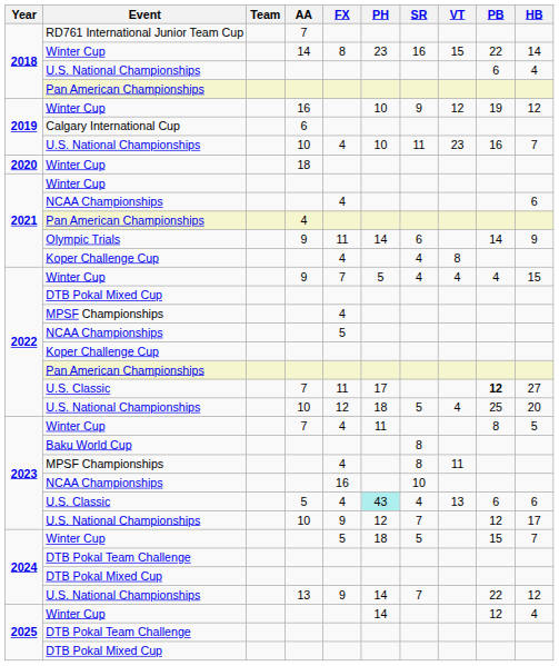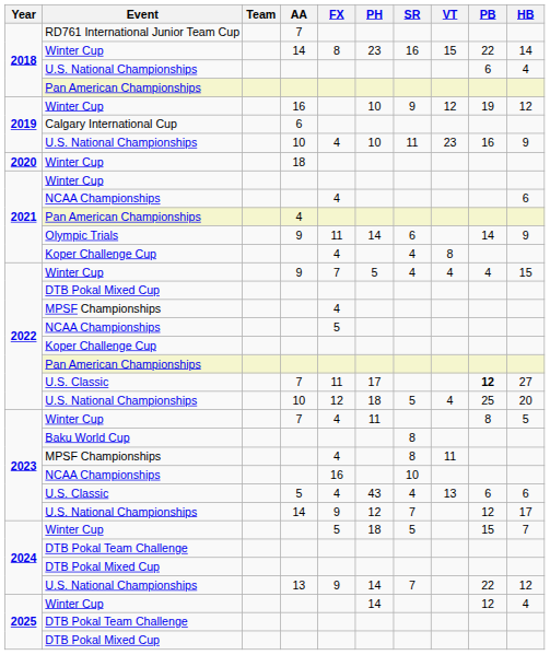 <table class="wikitable sortable" style="text-align:center; font-size:95%;">
 <tr>
 <th width=7% class=unsortable>Year</th>
 <th width=37% class=unsortable>Event</th>
 <th width=7% class=unsortable>Team</th>
 <th width=7% class=unsortable>AA</th>
 <th width=7% class=unsortable><a href='#'>FX</a></th>
 <th width=7% class=unsortable><a href='#'>PH</a></th>
 <th width=7% class=unsortable><a href='#'>SR</a></th>
 <th width=7% class=unsortable><a href='#'>VT</a></th>
 <th width=7% class=unsortable><a href='#'>PB</a></th>
 <th width=7% class=unsortable><a href='#'>HB</a></th>
 </tr>
 <tr>
 <td rowspan="4"><strong><a href='#'>2018</a></strong></td>
 <td align=left>RD761 International Junior Team Cup</td>
 <td></td>
 <td>7</td>
 <td></td>
 <td></td>
 <td></td>
 <td></td>
 <td></td>
 <td></td>
 </tr>
 <tr>
 <td align=left><a href='#'>Winter Cup</a></td>
 <td></td>
 <td>14</td>
 <td>8</td>
 <td>23</td>
 <td>16</td>
 <td>15</td>
 <td>22</td>
 <td>14</td>
 </tr>
 <tr>
 <td align=left><a href='#'>U.S. National Championships</a></td>
 <td></td>
 <td></td>
 <td></td>
 <td></td>
 <td></td>
 <td></td>
 <td>6</td>
 <td>4</td>
 </tr>
 <tr bgcolor=#F5F6CE>
 <td align=left><a href='#'>Pan American Championships</a></td>
 <td></td>
 <td></td>
 <td></td>
 <td></td>
 <td></td>
 <td></td>
 <td></td>
 <td></td>
 </tr>
 <tr>
 <td rowspan="3"><strong><a href='#'>2019</a></strong></td>
 <td align=left><a href='#'>Winter Cup</a></td>
 <td></td>
 <td>16</td>
 <td></td>
 <td>10</td>
 <td>9</td>
 <td>12</td>
 <td>19</td>
 <td>12</td>
 </tr>
 <tr>
 <td align=left>Calgary International Cup</td>
 <td></td>
 <td>6</td>
 <td></td>
 <td></td>
 <td></td>
 <td></td>
 <td></td>
 <td></td>
 </tr>
 <tr>
 <td align=left><a href='#'>U.S. National Championships</a></td>
 <td></td>
 <td>10</td>
 <td>4</td>
 <td>10</td>
 <td>11</td>
 <td>23</td>
 <td>16</td>
-<td>7</td>
+<td>9</td>
 </tr>
 <tr>
 <td rowspan="1"><strong><a href='#'>2020</a></strong></td>
 <td align=left><a href='#'>Winter Cup</a></td>
 <td></td>
 <td>18</td>
 <td></td>
 <td></td>
 <td></td>
 <td></td>
 <td></td>
 <td></td>
 </tr>
 <tr>
 <td rowspan="5"><strong><a href='#'>2021</a></strong></td>
 <td align=left><a href='#'>Winter Cup</a></td>
 <td></td>
 <td></td>
 <td></td>
 <td></td>
 <td></td>
 <td></td>
 <td></td>
 <td></td>
 </tr>
 <tr>
 <td align=left><a href='#'>NCAA Championships</a></td>
 <td></td>
 <td></td>
 <td>4</td>
 <td></td>
 <td></td>
 <td></td>
 <td></td>
 <td>6</td>
 </tr>
 <tr bgcolor=#F5F6CE>
 <td align=left><a href='#'>Pan American Championships</a></td>
 <td></td>
 <td>4</td>
 <td></td>
 <td></td>
 <td></td>
 <td></td>
 <td></td>
 <td></td>
 </tr>
 <tr>
 <td align=left><a href='#'>Olympic Trials</a></td>
 <td></td>
 <td>9</td>
 <td>11</td>
 <td>14</td>
 <td>6</td>
 <td></td>
 <td>14</td>
 <td>9</td>
 </tr>
 <tr>
 <td align=left><a href='#'>Koper Challenge Cup</a></td>
 <td></td>
 <td></td>
 <td>4</td>
 <td></td>
 <td>4</td>
 <td>8</td>
 <td></td>
 <td></td>
 </tr>
 <tr>
 <td rowspan="8"><strong><a href='#'>2022</a></strong></td>
 <td align=left><a href='#'>Winter Cup</a></td>
 <td></td>
 <td>9</td>
 <td>7</td>
 <td>5</td>
 <td>4</td>
 <td>4</td>
 <td>4</td>
 <td>15</td>
 </tr>
 <tr>
 <td align=left><a href='#'>DTB Pokal Mixed Cup</a></td>
 <td></td>
 <td></td>
 <td></td>
 <td></td>
 <td></td>
 <td></td>
 <td></td>
 <td></td>
 </tr>
 <tr>
 <td align=left><a href='#'>MPSF</a> Championships</td>
 <td></td>
 <td></td>
 <td>4</td>
 <td></td>
 <td></td>
 <td></td>
 <td></td>
 <td></td>
 </tr>
 <tr>
 <td align=left><a href='#'>NCAA Championships</a></td>
 <td></td>
 <td></td>
 <td>5</td>
 <td></td>
 <td></td>
 <td></td>
 <td></td>
 <td></td>
 </tr>
 <tr>
 <td align=left><a href='#'>Koper Challenge Cup</a></td>
 <td></td>
 <td></td>
 <td></td>
 <td></td>
 <td></td>
 <td></td>
 <td></td>
 <td></td>
 </tr>
 <tr bgcolor=#F5F6CE>
 <td align=left><a href='#'>Pan American Championships</a></td>
 <td></td>
 <td></td>
 <td></td>
 <td></td>
 <td></td>
 <td></td>
 <td></td>
 <td></td>
 </tr>
 <tr>
 <td align=left><a href='#'>U.S. Classic</a></td>
 <td></td>
 <td>7</td>
 <td>11</td>
 <td>17</td>
 <td></td>
 <td></td>
 <td><strong>12</strong></td>
 <td>27</td>
 </tr>
 <tr>
 <td align=left><a href='#'>U.S. National Championships</a></td>
 <td></td>
 <td>10</td>
 <td>12</td>
 <td>18</td>
 <td>5</td>
 <td>4</td>
 <td>25</td>
 <td>20</td>
 </tr>
 <tr>
 <td rowspan="6"><strong><a href='#'>2023</a></strong></td>
 <td align=left><a href='#'>Winter Cup</a></td>
 <td></td>
 <td>7</td>
 <td>4</td>
 <td>11</td>
 <td></td>
 <td></td>
 <td>8</td>
 <td>5</td>
 </tr>
 <tr>
 <td align=left><a href='#'>Baku World Cup</a></td>
 <td></td>
 <td></td>
 <td></td>
 <td></td>
 <td>8</td>
 <td></td>
 <td></td>
 <td></td>
 </tr>
 <tr>
 <td align=left>MPSF Championships</td>
 <td></td>
 <td></td>
 <td>4</td>
 <td></td>
 <td>8</td>
 <td>11</td>
 <td></td>
 <td></td>
 </tr>
 <tr>
 <td align=left><a href='#'>NCAA Championships</a></td>
 <td></td>
 <td></td>
 <td>16</td>
 <td></td>
 <td>10</td>
 <td></td>
 <td></td>
 <td></td>
 </tr>
 <tr>
 <td align=left><a href='#'>U.S. Classic</a></td>
 <td></td>
 <td>5</td>
 <td>4</td>
-<td style="background: paleturquoise;">43</td>
+<td>43</td>
 <td>4</td>
 <td>13</td>
 <td>6</td>
 <td>6</td>
 </tr>
 <tr>
 <td align=left><a href='#'>U.S. National Championships</a></td>
 <td></td>
-<td>10</td>
+<td>14</td>
 <td>9</td>
 <td>12</td>
 <td>7</td>
 <td></td>
 <td>12</td>
 <td>17</td>
 </tr>
 <tr>
 <td rowspan="4"><strong><a href='#'>2024</a></strong></td>
 <td align=left><a href='#'>Winter Cup</a></td>
 <td></td>
 <td></td>
 <td>5</td>
 <td>18</td>
 <td>5</td>
 <td></td>
 <td>15</td>
 <td>7</td>
 </tr>
 <tr>
 <td align=left><a href='#'>DTB Pokal Team Challenge</a></td>
 <td></td>
 <td></td>
 <td></td>
 <td></td>
 <td></td>
 <td></td>
 <td></td>
 <td></td>
 </tr>
 <tr>
 <td align=left><a href='#'>DTB Pokal Mixed Cup</a></td>
 <td></td>
 <td></td>
 <td></td>
 <td></td>
 <td></td>
 <td></td>
 <td></td>
 <td></td>
 </tr>
 <tr>
 <td align=left><a href='#'>U.S. National Championships</a></td>
 <td></td>
 <td>13</td>
 <td>9</td>
 <td>14</td>
 <td>7</td>
 <td></td>
 <td>22</td>
 <td>12</td>
 </tr>
 <tr>
 <td rowspan="3"><strong><a href='#'>2025</a></strong></td>
 <td align=left><a href='#'>Winter Cup</a></td>
 <td></td>
 <td></td>
 <td></td>
 <td>14</td>
 <td></td>
 <td></td>
 <td>12</td>
 <td>4</td>
 </tr>
 <tr>
 <td align=left><a href='#'>DTB Pokal Team Challenge</a></td>
 <td></td>
 <td></td>
 <td></td>
 <td></td>
 <td></td>
 <td></td>
 <td></td>
 <td></td>
 </tr>
 <tr>
 <td align=left><a href='#'>DTB Pokal Mixed Cup</a></td>
 <td></td>
 <td></td>
 <td></td>
 <td></td>
 <td></td>
 <td></td>
 <td></td>
 <td></td>
 </tr>
 </table>
